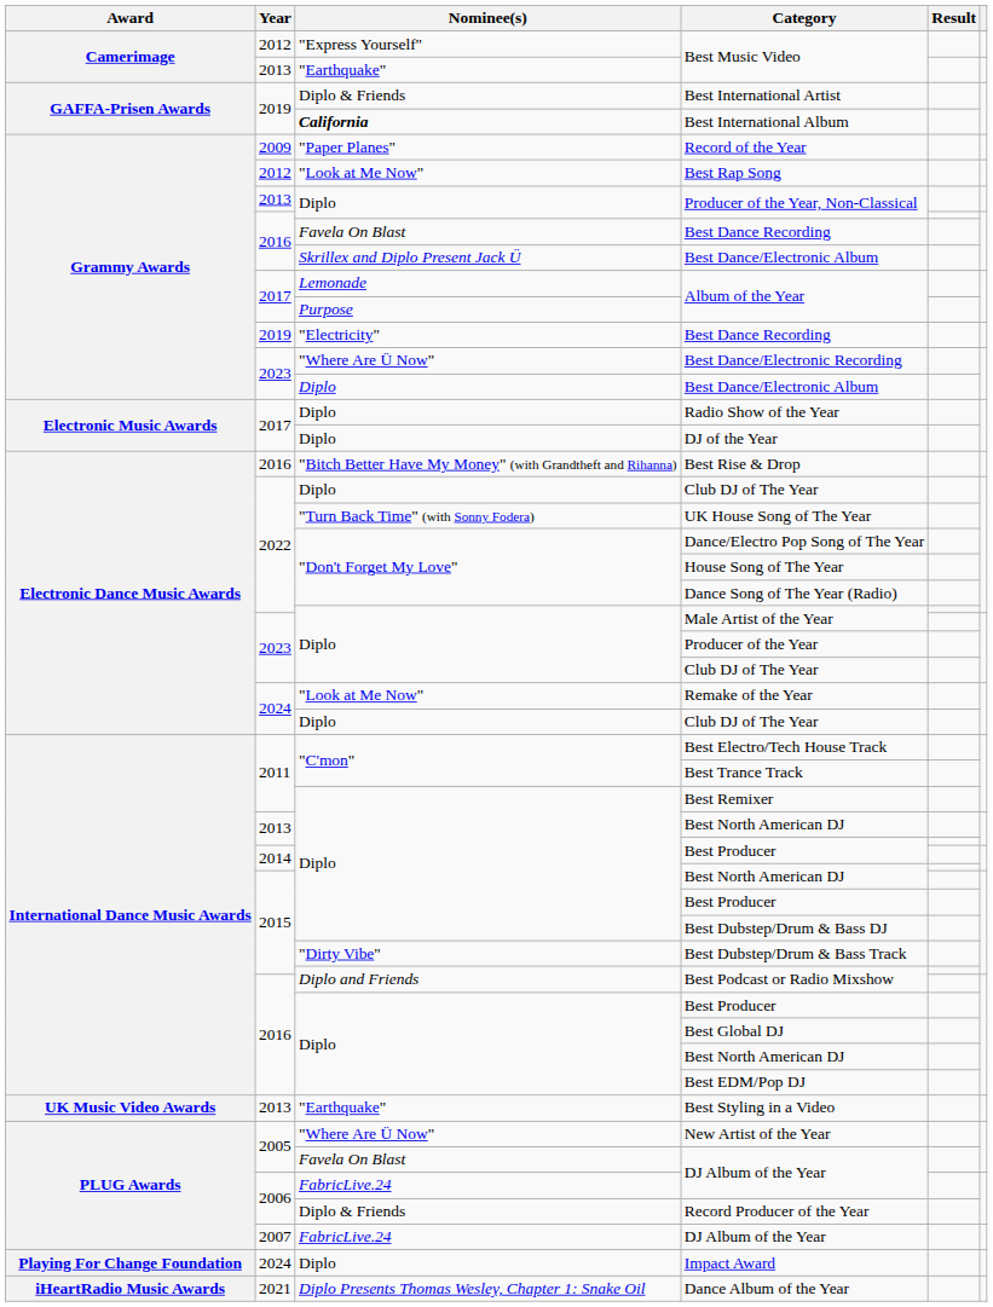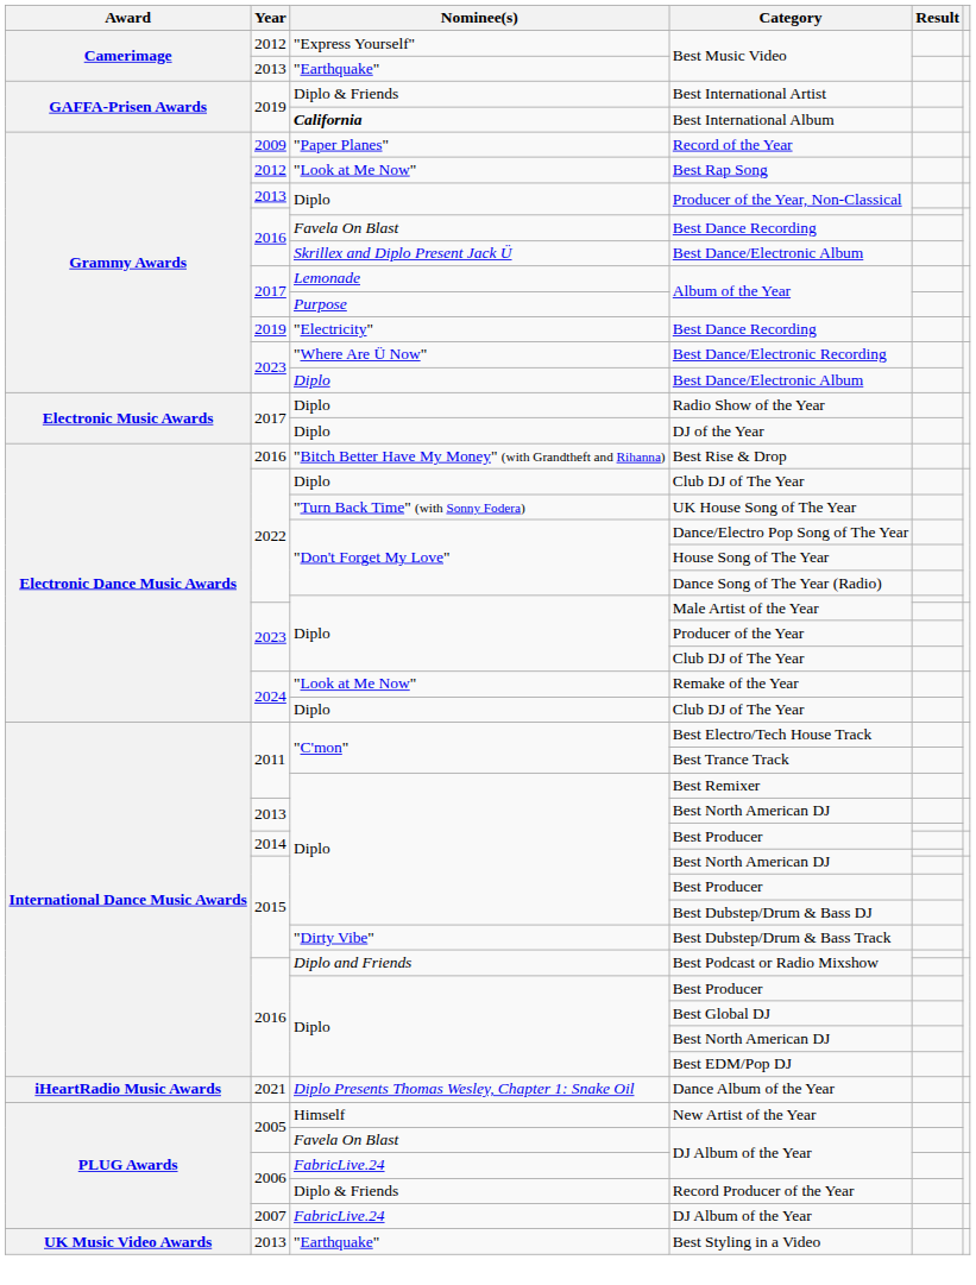 <table class="wikitable sortable plainrowheaders">
 <tr>
 <th scope="col">Award</th>
 <th scope="col">Year</th>
 <th scope="col">Nominee(s)</th>
 <th scope="col">Category</th>
 <th scope="col">Result</th>
 <th scope="col" class="unsortable"></th>
 </tr>
 <tr>
 <th scope="row" rowspan="2"><a href='#'>Camerimage</a></th>
 <td>2012</td>
 <td>"Express Yourself"</td>
 <td rowspan="2">Best Music Video</td>
 <td></td>
 <td></td>
 </tr>
 <tr>
 <td>2013</td>
 <td>"<a href='#'>Earthquake</a>"</td>
 <td></td>
 <td></td>
 </tr>
 <tr>
 <th scope="row" rowspan="2"><a href='#'>GAFFA-Prisen Awards</a></th>
 <td rowspan="2">2019</td>
 <td>Diplo & Friends</td>
 <td>Best International Artist</td>
 <td></td>
 <td rowspan="2"></td>
 </tr>
 <tr>
 <td><strong><em>California</em></strong></td>
 <td>Best International Album</td>
 <td></td>
 </tr>
 <tr>
 <th scope="row" rowspan="11"><a href='#'>Grammy Awards</a></th>
 <td><a href='#'>2009</a></td>
 <td>"<a href='#'>Paper Planes</a>"</td>
 <td><a href='#'>Record of the Year</a></td>
 <td></td>
 <td></td>
 </tr>
 <tr>
 <td><a href='#'>2012</a></td>
 <td>"<a href='#'>Look at Me Now</a>"</td>
 <td><a href='#'>Best Rap Song</a></td>
 <td></td>
 <td></td>
 </tr>
 <tr>
 <td><a href='#'>2013</a></td>
 <td rowspan="2">Diplo</td>
 <td rowspan="2"><a href='#'>Producer of the Year, Non-Classical</a></td>
 <td></td>
 <td></td>
 </tr>
 <tr>
 <td rowspan="3"><a href='#'>2016</a></td>
 <td></td>
 <td rowspan="3"></td>
 </tr>
 <tr>
 <td><em>Favela On Blast</em></td>
 <td><a href='#'>Best Dance Recording</a></td>
 <td></td>
 </tr>
 <tr>
 <td><em><a href='#'>Skrillex and Diplo Present Jack Ü</a></em> </td>
 <td><a href='#'>Best Dance/Electronic Album</a></td>
 <td></td>
 </tr>
 <tr>
 <td rowspan="2"><a href='#'>2017</a></td>
 <td><em><a href='#'>Lemonade</a></em> </td>
 <td rowspan="2"><a href='#'>Album of the Year</a></td>
 <td></td>
 <td rowspan="2"></td>
 </tr>
 <tr>
 <td><em><a href='#'>Purpose</a></em> </td>
 <td></td>
 </tr>
 <tr>
 <td><a href='#'>2019</a></td>
 <td>"<a href='#'>Electricity</a>" </td>
 <td><a href='#'>Best Dance Recording</a></td>
 <td></td>
 <td></td>
 </tr>
 <tr>
 <td rowspan="2"><a href='#'>2023</a></td>
 <td>"<a href='#'>Where Are Ü Now</a>" </td>
 <td><a href='#'>Best Dance/Electronic Recording</a></td>
 <td></td>
 <td rowspan="2"></td>
 </tr>
 <tr>
 <td><em><a href='#'>Diplo</a></em></td>
 <td><a href='#'>Best Dance/Electronic Album</a></td>
 <td></td>
 </tr>
 <tr>
 <th scope="row" rowspan="2"><a href='#'>Electronic Music Awards</a></th>
 <td rowspan="2">2017</td>
 <td>Diplo</td>
 <td>Radio Show of the Year</td>
 <td></td>
 <td rowspan="2"></td>
 </tr>
 <tr>
 <td>Diplo</td>
 <td>DJ of the Year</td>
 <td></td>
 </tr>
 <tr>
 <th scope="row" rowspan="12"><a href='#'>Electronic Dance Music Awards</a></th>
 <td>2016</td>
 <td>"<a href='#'>Bitch Better Have My Money</a>" <small>(with Grandtheft and <a href='#'>Rihanna</a>)</small></td>
 <td>Best Rise & Drop</td>
 <td></td>
 <td></td>
 </tr>
 <tr>
 <td rowspan="6">2022</td>
 <td>Diplo</td>
 <td>Club DJ of The Year</td>
 <td></td>
 <td rowspan="6"></td>
 </tr>
 <tr>
 <td>"<a href='#'>Turn Back Time</a>" <small>(with <a href='#'>Sonny Fodera</a>)</small></td>
 <td>UK House Song of The Year</td>
 <td></td>
 </tr>
 <tr>
 <td rowspan="3">"<a href='#'>Don't Forget My Love</a>" </td>
 <td>Dance/Electro Pop Song of The Year</td>
 <td></td>
 </tr>
 <tr>
 <td>House Song of The Year</td>
 <td></td>
 </tr>
 <tr>
 <td>Dance Song of The Year (Radio)</td>
 <td></td>
 </tr>
 <tr>
 <td rowspan="4">Diplo</td>
 <td rowspan="2">Male Artist of the Year</td>
 <td></td>
 </tr>
 <tr>
 <td rowspan="3"><a href='#'>2023</a></td>
 <td></td>
 <td rowspan="3"></td>
 </tr>
 <tr>
 <td>Producer of the Year</td>
 <td></td>
 </tr>
 <tr>
 <td>Club DJ of The Year</td>
 <td></td>
 </tr>
 <tr>
 <td rowspan="2"><a href='#'>2024</a></td>
 <td>"<a href='#'>Look at Me Now</a>"</td>
 <td>Remake of the Year</td>
 <td></td>
 <td rowspan="2"></td>
 </tr>
 <tr>
 <td>Diplo</td>
 <td>Club DJ of The Year</td>
 <td></td>
 </tr>
 <tr>
 <th scope="row" rowspan="17"><a href='#'>International Dance Music Awards</a></th>
 <td rowspan="3">2011</td>
 <td rowspan="2">"<a href='#'>C'mon</a>"</td>
 <td>Best Electro/Tech House Track</td>
 <td></td>
 <td rowspan="3"></td>
 </tr>
 <tr>
 <td>Best Trance Track</td>
 <td></td>
 </tr>
 <tr>
 <td rowspan="8">Diplo</td>
 <td>Best Remixer</td>
 <td></td>
 </tr>
 <tr>
 <td rowspan="2">2013</td>
 <td>Best North American DJ</td>
 <td></td>
 <td rowspan="2"></td>
 </tr>
 <tr>
 <td rowspan="2">Best Producer</td>
 <td></td>
 </tr>
 <tr>
 <td rowspan="2">2014</td>
 <td></td>
 <td rowspan="2"></td>
 </tr>
 <tr>
 <td rowspan="2">Best North American DJ</td>
 <td></td>
 </tr>
 <tr>
 <td rowspan="5">2015</td>
 <td></td>
 <td rowspan="5"></td>
 </tr>
 <tr>
 <td>Best Producer</td>
 <td></td>
 </tr>
 <tr>
 <td>Best Dubstep/Drum & Bass DJ</td>
 <td></td>
 </tr>
 <tr>
 <td>"<a href='#'>Dirty Vibe</a>" </td>
 <td>Best Dubstep/Drum & Bass Track</td>
 <td></td>
 </tr>
 <tr>
 <td rowspan="2"><em>Diplo and Friends</em></td>
 <td rowspan="2">Best Podcast or Radio Mixshow</td>
 <td></td>
 </tr>
 <tr>
 <td rowspan="5">2016</td>
 <td></td>
 <td rowspan="5"></td>
 </tr>
 <tr>
 <td rowspan="4">Diplo</td>
 <td>Best Producer</td>
 <td></td>
 </tr>
 <tr>
 <td>Best Global DJ</td>
 <td></td>
 </tr>
 <tr>
 <td>Best North American DJ</td>
 <td></td>
 </tr>
 <tr>
 <td>Best EDM/Pop DJ</td>
 <td></td>
 </tr>
 <tr>
-<th scope="row"><a href='#'>UK Music Video Awards</a></th>
-<td>2013</td>
-<td>"<a href='#'>Earthquake</a>"</td>
-<td>Best Styling in a Video</td>
+<th scope="row"><a href='#'>iHeartRadio Music Awards</a></th>
+<td>2021</td>
+<td><em><a href='#'>Diplo Presents Thomas Wesley, Chapter 1: Snake Oil</a></em></td>
+<td>Dance Album of the Year</td>
 <td></td>
 <td></td>
 </tr>
 <tr>
 <th scope="row" rowspan="5"><a href='#'>PLUG Awards</a></th>
 <td rowspan="2">2005</td>
-<td>"<a href='#'>Where Are Ü Now</a>" </td>
+<td>Himself</td>
 <td>New Artist of the Year</td>
 <td></td>
 <td rowspan="2"></td>
 </tr>
 <tr>
 <td><em>Favela On Blast</em></td>
 <td rowspan="2">DJ Album of the Year</td>
 <td></td>
 </tr>
 <tr>
 <td rowspan="2">2006</td>
 <td><em><a href='#'>FabricLive.24</a></em></td>
 <td></td>
 <td rowspan="2"></td>
 </tr>
 <tr>
 <td>Diplo & Friends</td>
 <td>Record Producer of the Year</td>
 <td></td>
 </tr>
 <tr>
 <td>2007</td>
 <td><em><a href='#'>FabricLive.24</a></em></td>
 <td>DJ Album of the Year</td>
 <td></td>
 <td></td>
 </tr>
 <tr>
-<th scope="row"><a href='#'>Playing For Change Foundation</a></th>
-<td>2024</td>
-<td>Diplo</td>
-<td><a href='#'>Impact Award</a></td>
-<td></td>
-<td></td>
-</tr>
-<tr>
-<th scope="row"><a href='#'>iHeartRadio Music Awards</a></th>
-<td>2021</td>
-<td><em><a href='#'>Diplo Presents Thomas Wesley, Chapter 1: Snake Oil</a></em></td>
-<td>Dance Album of the Year</td>
+<th scope="row"><a href='#'>UK Music Video Awards</a></th>
+<td>2013</td>
+<td>"<a href='#'>Earthquake</a>"</td>
+<td>Best Styling in a Video</td>
 <td></td>
 <td></td>
 </tr>
 </table>
